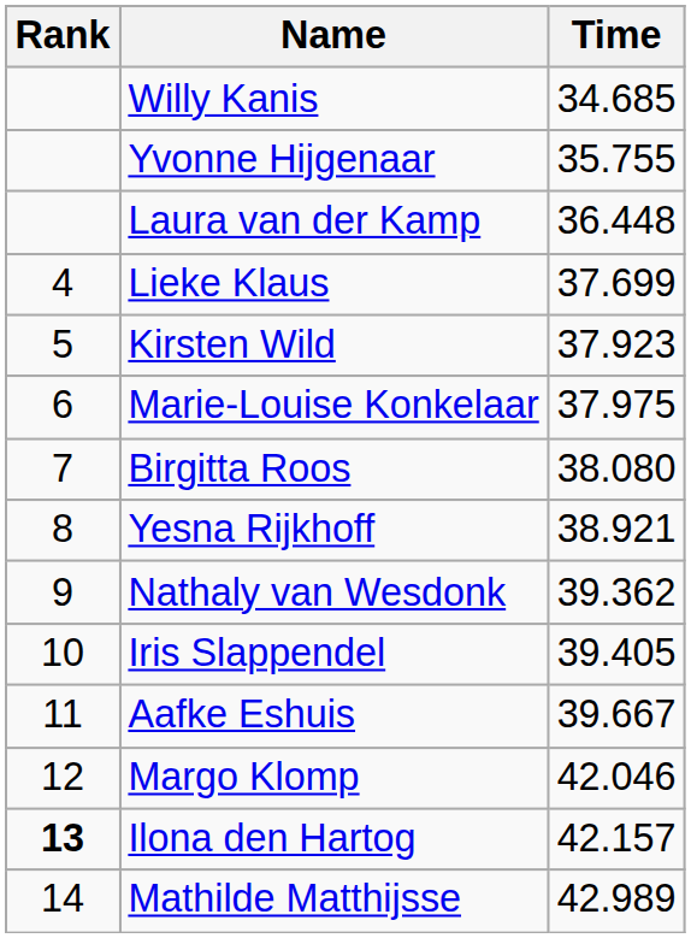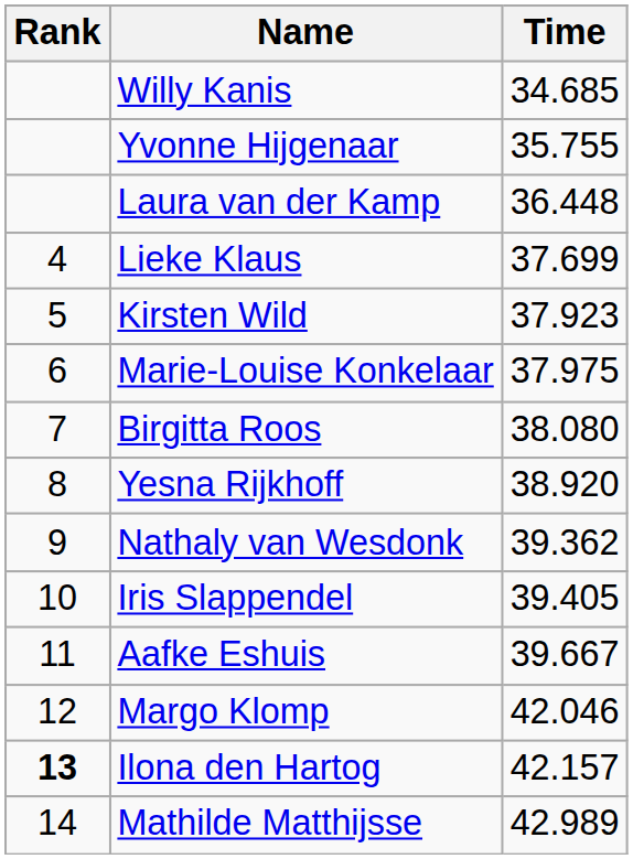 <table class="wikitable sortable" style="text-align:center">
 <tr>
 <th>Rank</th>
 <th>Name</th>
 <th>Time</th>
 </tr>
 <tr>
 <td></td>
 <td align=left><a href='#'>Willy Kanis</a></td>
 <td align=right>34.685</td>
 </tr>
 <tr>
 <td></td>
 <td align=left><a href='#'>Yvonne Hijgenaar</a></td>
 <td align=right>35.755</td>
 </tr>
 <tr>
 <td></td>
 <td align=left><a href='#'>Laura van der Kamp</a></td>
 <td align=right>36.448</td>
 </tr>
 <tr>
 <td>4</td>
 <td align=left><a href='#'>Lieke Klaus</a></td>
 <td align=right>37.699</td>
 </tr>
 <tr>
 <td>5</td>
 <td align=left><a href='#'>Kirsten Wild</a></td>
 <td align=right>37.923</td>
 </tr>
 <tr>
 <td>6</td>
 <td align=left><a href='#'>Marie-Louise Konkelaar</a></td>
 <td align=right>37.975</td>
 </tr>
 <tr>
 <td>7</td>
 <td align=left><a href='#'>Birgitta Roos</a></td>
 <td align=right>38.080</td>
 </tr>
 <tr>
 <td>8</td>
 <td align=left><a href='#'>Yesna Rijkhoff</a></td>
-<td align=right>38.921</td>
+<td align=right>38.920</td>
 </tr>
 <tr>
 <td>9</td>
 <td align=left><a href='#'>Nathaly van Wesdonk</a></td>
 <td align=right>39.362</td>
 </tr>
 <tr>
 <td>10</td>
 <td align=left><a href='#'>Iris Slappendel</a></td>
 <td align=right>39.405</td>
 </tr>
 <tr>
 <td>11</td>
 <td align=left><a href='#'>Aafke Eshuis</a></td>
 <td align=right>39.667</td>
 </tr>
 <tr>
 <td>12</td>
 <td align=left><a href='#'>Margo Klomp</a></td>
 <td align=right>42.046</td>
 </tr>
 <tr>
 <td><strong>13</strong></td>
 <td align=left><a href='#'>Ilona den Hartog</a></td>
 <td align=right>42.157</td>
 </tr>
 <tr>
 <td>14</td>
 <td align=left><a href='#'>Mathilde Matthijsse</a></td>
 <td align=right>42.989</td>
 </tr>
 </table>
